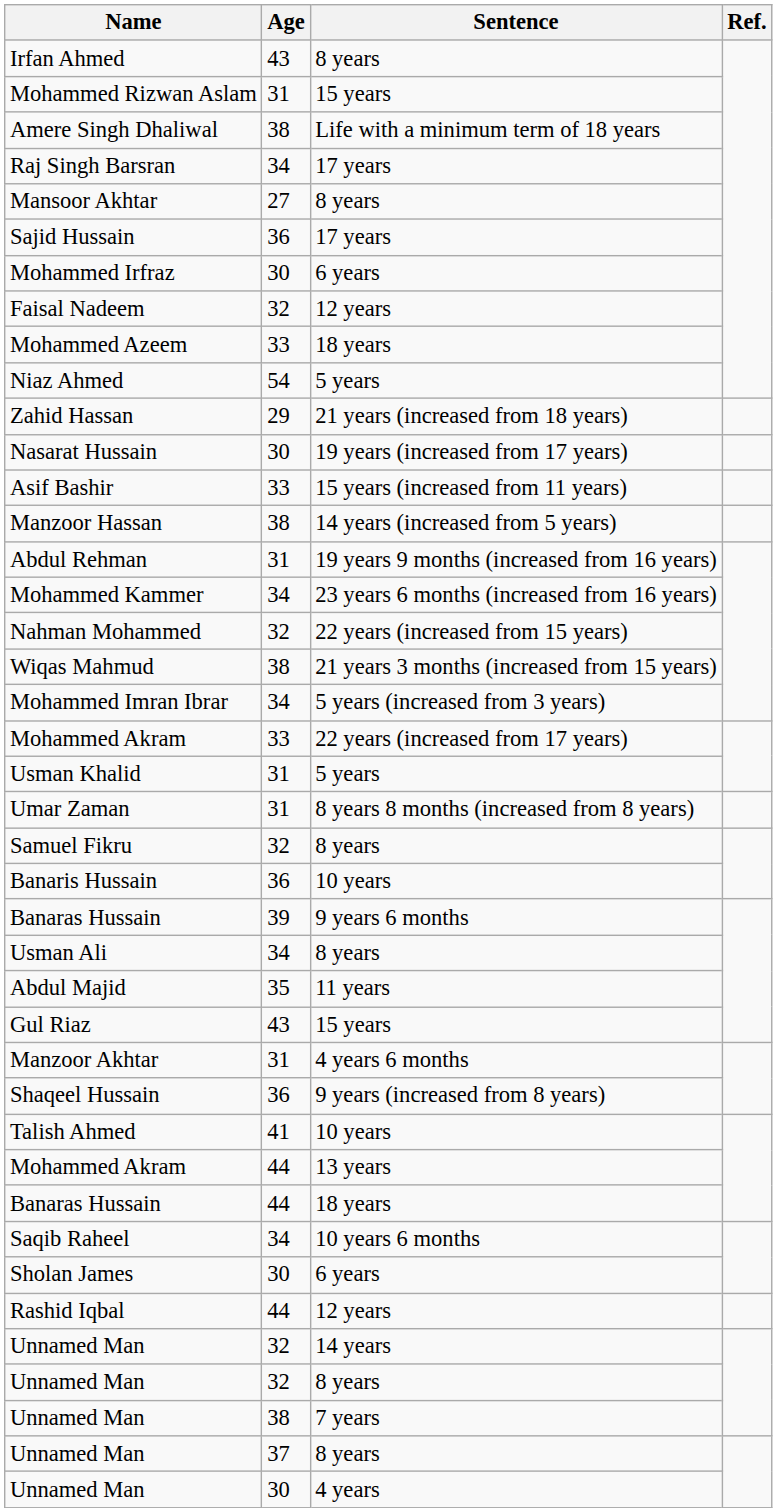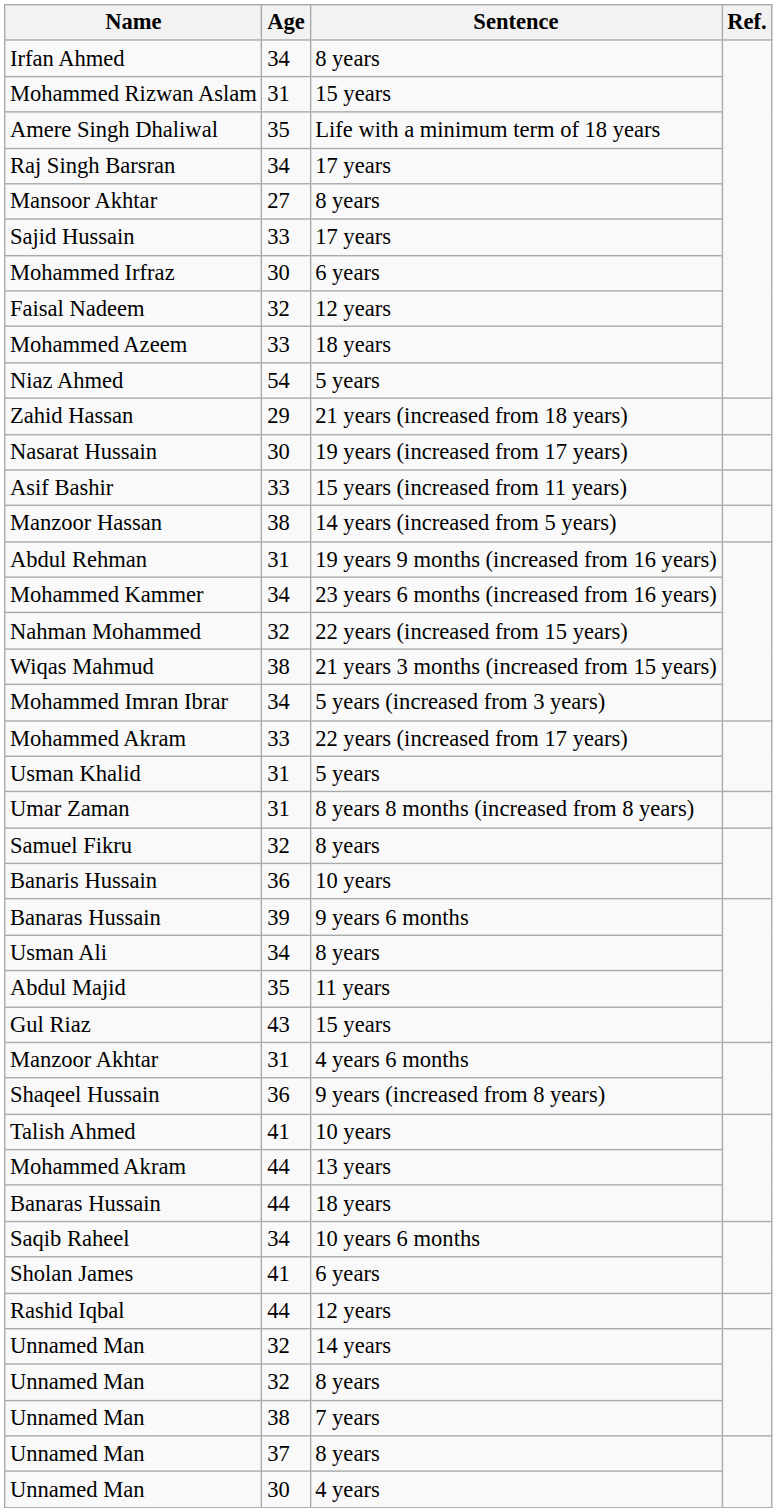 <table class="wikitable mw-collapsible">
 <tr>
 <th>Name</th>
 <th>Age</th>
 <th>Sentence</th>
 <th>Ref.</th>
 </tr>
 <tr>
 <td>Irfan Ahmed</td>
-<td>43</td>
+<td>34</td>
 <td>8 years</td>
 <td rowspan="10"></td>
 </tr>
 <tr>
 <td>Mohammed Rizwan Aslam</td>
 <td>31</td>
 <td>15 years</td>
 </tr>
 <tr>
 <td>Amere Singh Dhaliwal</td>
-<td>38</td>
+<td>35</td>
 <td>Life with a minimum term of 18 years</td>
 </tr>
 <tr>
 <td>Raj Singh Barsran</td>
 <td>34</td>
 <td>17 years</td>
 </tr>
 <tr>
 <td>Mansoor Akhtar</td>
 <td>27</td>
 <td>8 years</td>
 </tr>
 <tr>
 <td>Sajid Hussain</td>
-<td>36</td>
+<td>33</td>
 <td>17 years</td>
 </tr>
 <tr>
 <td>Mohammed Irfraz</td>
 <td>30</td>
 <td>6 years</td>
 </tr>
 <tr>
 <td>Faisal Nadeem</td>
 <td>32</td>
 <td>12 years</td>
 </tr>
 <tr>
 <td>Mohammed Azeem</td>
 <td>33</td>
 <td>18 years</td>
 </tr>
 <tr>
 <td>Niaz Ahmed</td>
 <td>54</td>
 <td>5 years</td>
 </tr>
 <tr>
 <td>Zahid Hassan</td>
 <td>29</td>
 <td>21 years (increased from 18 years)</td>
 <td></td>
 </tr>
 <tr>
 <td>Nasarat Hussain</td>
 <td>30</td>
 <td>19 years (increased from 17 years)</td>
 <td></td>
 </tr>
 <tr>
 <td>Asif Bashir</td>
 <td>33</td>
 <td>15 years (increased from 11 years)</td>
 <td></td>
 </tr>
 <tr>
 <td>Manzoor Hassan</td>
 <td>38</td>
 <td>14 years (increased from 5 years)</td>
 <td></td>
 </tr>
 <tr>
 <td>Abdul Rehman</td>
 <td>31</td>
 <td>19 years 9 months (increased from 16 years)</td>
 <td rowspan="5"></td>
 </tr>
 <tr>
 <td>Mohammed Kammer</td>
 <td>34</td>
 <td>23 years 6 months (increased from 16 years)</td>
 </tr>
 <tr>
 <td>Nahman Mohammed</td>
 <td>32</td>
 <td>22 years (increased from 15 years)</td>
 </tr>
 <tr>
 <td>Wiqas Mahmud</td>
 <td>38</td>
 <td>21 years 3 months (increased from 15 years)</td>
 </tr>
 <tr>
 <td>Mohammed Imran Ibrar</td>
 <td>34</td>
 <td>5 years (increased from 3 years)</td>
 </tr>
 <tr>
 <td>Mohammed Akram</td>
 <td>33</td>
 <td>22 years (increased from 17 years)</td>
 <td rowspan="2"></td>
 </tr>
 <tr>
 <td>Usman Khalid</td>
 <td>31</td>
 <td>5 years</td>
 </tr>
 <tr>
 <td>Umar Zaman</td>
 <td>31</td>
 <td>8 years 8 months (increased from 8 years)</td>
 <td></td>
 </tr>
 <tr>
 <td>Samuel Fikru</td>
 <td>32</td>
 <td>8 years</td>
 <td rowspan="2"></td>
 </tr>
 <tr>
 <td>Banaris Hussain</td>
 <td>36</td>
 <td>10 years</td>
 </tr>
 <tr>
 <td>Banaras Hussain</td>
 <td>39</td>
 <td>9 years 6 months</td>
 <td rowspan="4"></td>
 </tr>
 <tr>
 <td>Usman Ali</td>
 <td>34</td>
 <td>8 years</td>
 </tr>
 <tr>
 <td>Abdul Majid</td>
 <td>35</td>
 <td>11 years</td>
 </tr>
 <tr>
 <td>Gul Riaz</td>
 <td>43</td>
 <td>15 years</td>
 </tr>
 <tr>
 <td>Manzoor Akhtar</td>
 <td>31</td>
 <td>4 years 6 months</td>
 <td rowspan="2"></td>
 </tr>
 <tr>
 <td>Shaqeel Hussain</td>
 <td>36</td>
 <td>9 years (increased from 8 years)</td>
 </tr>
 <tr>
 <td>Talish Ahmed</td>
 <td>41</td>
 <td>10 years</td>
 <td rowspan="3"></td>
 </tr>
 <tr>
 <td>Mohammed Akram</td>
 <td>44</td>
 <td>13 years</td>
 </tr>
 <tr>
 <td>Banaras Hussain</td>
 <td>44</td>
 <td>18 years</td>
 </tr>
 <tr>
 <td>Saqib Raheel</td>
 <td>34</td>
 <td>10 years 6 months</td>
 <td rowspan="2"></td>
 </tr>
 <tr>
 <td>Sholan James</td>
-<td>30</td>
+<td>41</td>
 <td>6 years</td>
 </tr>
 <tr>
 <td>Rashid Iqbal</td>
 <td>44</td>
 <td>12 years</td>
 <td></td>
 </tr>
 <tr>
 <td>Unnamed Man</td>
 <td>32</td>
 <td>14 years</td>
 <td rowspan="3"></td>
 </tr>
 <tr>
 <td>Unnamed Man</td>
 <td>32</td>
 <td>8 years</td>
 </tr>
 <tr>
 <td>Unnamed Man</td>
 <td>38</td>
 <td>7 years</td>
 </tr>
 <tr>
 <td>Unnamed Man</td>
 <td>37</td>
 <td>8 years</td>
 <td rowspan="2"></td>
 </tr>
 <tr>
 <td>Unnamed Man</td>
 <td>30</td>
 <td>4 years</td>
 </tr>
 </table>
